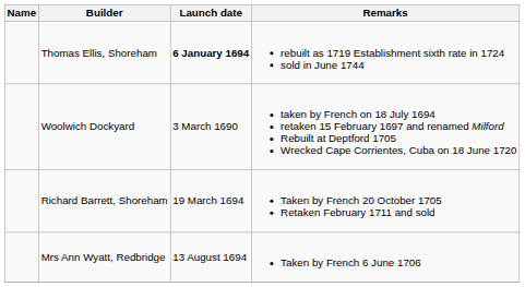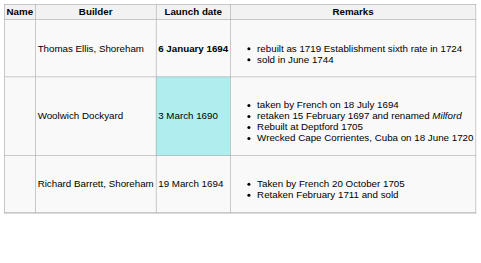 <table class="wikitable">
 <tr>
 <th>Name</th>
 <th>Builder</th>
 <th>Launch date</th>
 <th>Remarks</th>
 </tr>
 <tr>
 <td></td>
 <td>Thomas Ellis, Shoreham</td>
 <td><strong>6 January 1694</strong></td>
 <td><br><ul><li>rebuilt as 1719 Establishment sixth rate in 1724</li><li>sold in June 1744</li></ul></td>
 </tr>
 <tr>
 <td></td>
 <td>Woolwich Dockyard</td>
-<td>3 March 1690</td>
+<td style="background: paleturquoise;">3 March 1690</td>
 <td><br><ul><li>taken by French on 18 July 1694</li><li>retaken 15 February 1697 and renamed <em>Milford</em></li><li>Rebuilt at Deptford 1705</li><li>Wrecked Cape Corrientes, Cuba on 18 June 1720</li></ul></td>
 </tr>
 <tr>
 <td></td>
 <td>Richard Barrett, Shoreham</td>
 <td>19 March 1694</td>
 <td><br><ul><li>Taken by French 20 October 1705</li><li>Retaken February 1711 and sold</li></ul></td>
 </tr>
 <tr>
-<td></td>
-<td>Mrs Ann Wyatt, Redbridge</td>
-<td>13 August 1694</td>
-<td><br><ul><li>Taken by French 6 June 1706</li></ul></td>
-</tr>
-<tr>
 </tr>
 </table>
